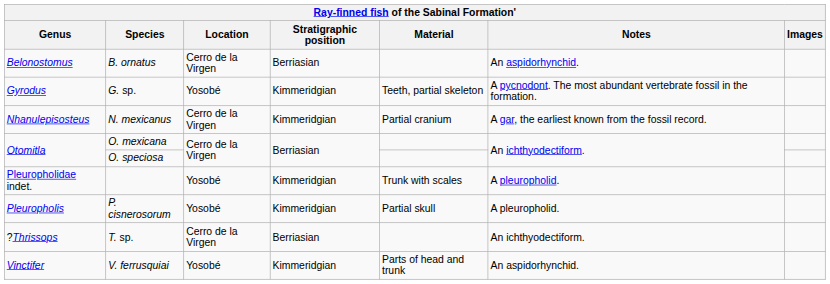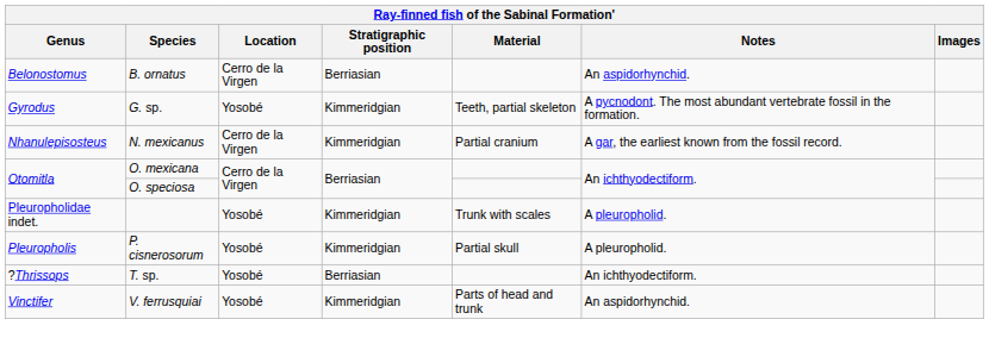 <table class="wikitable" width="100%" align="center">
 <tr>
 <th colspan="8" align="center"><a href='#'>Ray-finned fish</a> of the Sabinal Formation'</th>
 </tr>
 <tr>
 <th>Genus</th>
 <th>Species</th>
 <th>Location</th>
 <th>Stratigraphic position</th>
 <th>Material</th>
 <th>Notes</th>
 <th>Images</th>
 </tr>
 <tr>
 <td><em><a href='#'>Belonostomus</a></em></td>
 <td><em>B. ornatus</em></td>
 <td>Cerro de la Virgen</td>
 <td>Berriasian</td>
 <td></td>
 <td>An <a href='#'>aspidorhynchid</a>.</td>
 <td></td>
 </tr>
 <tr>
 <td><em><a href='#'>Gyrodus</a></em></td>
 <td><em>G.</em> sp.</td>
 <td>Yosobé</td>
 <td>Kimmeridgian</td>
 <td>Teeth, partial skeleton</td>
 <td>A <a href='#'>pycnodont</a>. The most abundant vertebrate fossil in the formation.</td>
 <td></td>
 </tr>
 <tr>
 <td><em><a href='#'>Nhanulepisosteus</a></em></td>
 <td><em>N. mexicanus</em></td>
 <td>Cerro de la Virgen</td>
 <td>Kimmeridgian</td>
 <td>Partial cranium</td>
 <td>A <a href='#'>gar</a>, the earliest known from the fossil record.</td>
 <td></td>
 </tr>
 <tr>
 <td rowspan="2"><em><a href='#'>Otomitla</a></em></td>
 <td><em>O. mexicana</em></td>
 <td rowspan="2">Cerro de la Virgen</td>
 <td rowspan="2">Berriasian</td>
 <td></td>
 <td rowspan="2">An <a href='#'>ichthyodectiform</a>.</td>
 <td></td>
 </tr>
 <tr>
 <td><em>O. speciosa</em></td>
 <td></td>
 <td></td>
 </tr>
 <tr>
 <td><a href='#'>Pleuropholidae</a> indet.</td>
 <td></td>
 <td>Yosobé</td>
 <td>Kimmeridgian</td>
 <td>Trunk with scales</td>
 <td>A <a href='#'>pleuropholid</a>.</td>
 <td></td>
 </tr>
 <tr>
 <td><em><a href='#'>Pleuropholis</a></em></td>
 <td><em>P. cisnerosorum</em></td>
 <td>Yosobé</td>
 <td>Kimmeridgian</td>
 <td>Partial skull</td>
 <td>A pleuropholid.</td>
 <td></td>
 </tr>
 <tr>
 <td>?<em><a href='#'>Thrissops</a></em></td>
 <td><em>T.</em> sp.</td>
-<td>Cerro de la Virgen</td>
+<td>Yosobé</td>
 <td>Berriasian</td>
 <td></td>
 <td>An ichthyodectiform.</td>
 <td></td>
 </tr>
 <tr>
 <td><em><a href='#'>Vinctifer</a></em></td>
 <td><em>V. ferrusquiai</em></td>
 <td>Yosobé</td>
 <td>Kimmeridgian</td>
 <td>Parts of head and trunk</td>
 <td>An aspidorhynchid.</td>
 <td></td>
 </tr>
 </table>
